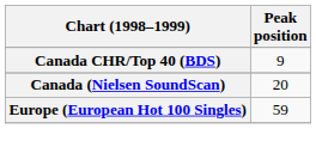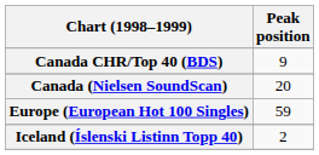 <table class="wikitable sortable plainrowheaders" style="text-align:center">
 <tr>
 <th>Chart (1998–1999)</th>
 <th>Peak<br>position</th>
 </tr>
 <tr>
 </tr>
 <tr>
 </tr>
 <tr>
 <th scope="row">Canada CHR/Top 40 (<a href='#'>BDS</a>)</th>
 <td>9</td>
 </tr>
 <tr>
 </tr>
 <tr>
 </tr>
 <tr>
 </tr>
 <tr>
 <th scope="row">Canada (<a href='#'>Nielsen SoundScan</a>)</th>
 <td>20</td>
 </tr>
 <tr>
 <th scope="row">Europe (<a href='#'>European Hot 100 Singles</a>)</th>
 <td>59</td>
 </tr>
 <tr>
 </tr>
 <tr>
 </tr>
 <tr>
+<th scope="row">Iceland (<a href='#'>Íslenski Listinn Topp 40</a>)</th>
+<td>2</td>
+</tr>
+<tr>
 </tr>
 <tr>
 </tr>
 <tr>
 </tr>
 <tr>
 </tr>
 <tr>
 </tr>
 <tr>
 </tr>
 <tr>
 </tr>
 <tr>
 </tr>
 <tr>
 </tr>
 <tr>
 </tr>
 <tr>
 </tr>
 <tr>
 </tr>
 <tr>
 </tr>
 </table>
